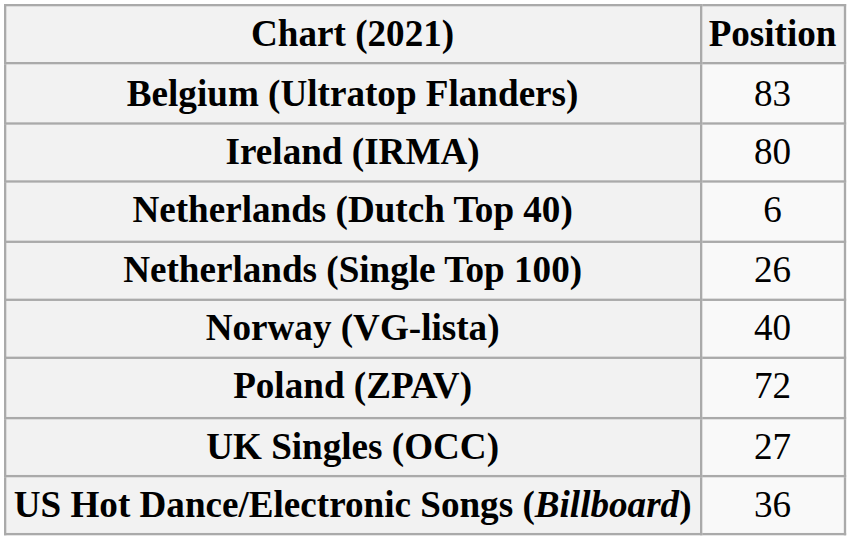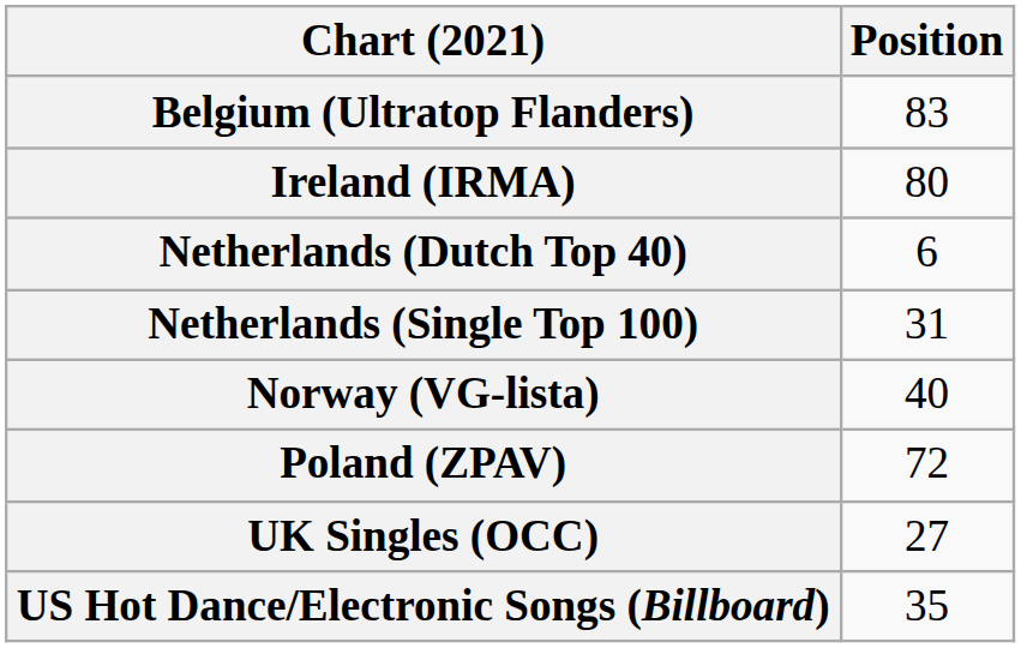 <table class="wikitable sortable plainrowheaders" style="text-align:center">
 <tr>
 <th>Chart (2021)</th>
 <th>Position</th>
 </tr>
 <tr>
 <th scope="row">Belgium (Ultratop Flanders)</th>
 <td>83</td>
 </tr>
 <tr>
 <th scope="row">Ireland (IRMA)</th>
 <td>80</td>
 </tr>
 <tr>
 <th scope="row">Netherlands (Dutch Top 40)</th>
 <td>6</td>
 </tr>
 <tr>
 <th scope="row">Netherlands (Single Top 100)</th>
-<td>26</td>
+<td>31</td>
 </tr>
 <tr>
 <th scope="row">Norway (VG-lista)</th>
 <td>40</td>
 </tr>
 <tr>
 <th scope="row">Poland (ZPAV)</th>
 <td>72</td>
 </tr>
 <tr>
 <th scope="row">UK Singles (OCC)</th>
 <td>27</td>
 </tr>
 <tr>
 <th scope="row">US Hot Dance/Electronic Songs (<em>Billboard</em>)</th>
-<td>36</td>
+<td>35</td>
 </tr>
 </table>
